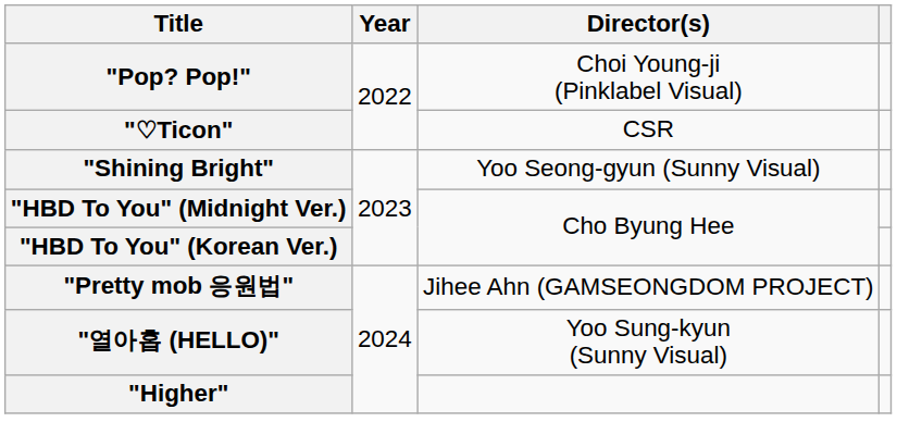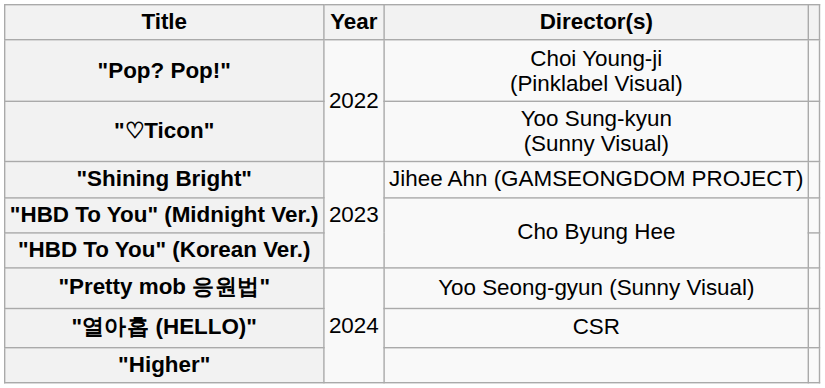 <table class="wikitable plainrowheaders" style="text-align:center">
 <tr>
 <th scope="col">Title</th>
 <th scope="col">Year</th>
 <th scope="col">Director(s)</th>
 <th scope="col"></th>
 </tr>
 <tr>
 <th scope="row">"Pop? Pop!"</th>
 <td rowspan="2">2022</td>
 <td>Choi Young-ji<br>(Pinklabel Visual)</td>
 <td></td>
 </tr>
 <tr>
 <th scope="row">"♡Ticon"</th>
-<td>CSR</td>
+<td>Yoo Sung-kyun<br>(Sunny Visual)</td>
 <td></td>
 </tr>
 <tr>
 <th scope="row">"Shining Bright"</th>
 <td rowspan="3">2023</td>
-<td>Yoo Seong-gyun (Sunny Visual)</td>
+<td>Jihee Ahn (GAMSEONGDOM PROJECT)</td>
 <td></td>
 </tr>
 <tr>
 <th scope="row">"HBD To You" (Midnight Ver.)</th>
 <td rowspan="2">Cho Byung Hee</td>
 <td></td>
 </tr>
 <tr>
 <th scope="row">"HBD To You" (Korean Ver.)</th>
 <td></td>
 </tr>
 <tr>
 <th scope="row">"Pretty mob 응원법"</th>
 <td rowspan="3">2024</td>
-<td>Jihee Ahn (GAMSEONGDOM PROJECT)</td>
+<td>Yoo Seong-gyun (Sunny Visual)</td>
 <td></td>
 </tr>
 <tr>
 <th scope="row">"열아홉 (HELLO)"</th>
-<td>Yoo Sung-kyun<br>(Sunny Visual)</td>
+<td>CSR</td>
 <td></td>
 </tr>
 <tr>
 <th scope="row">"Higher"</th>
 <td></td>
 <td></td>
 </tr>
 </table>
